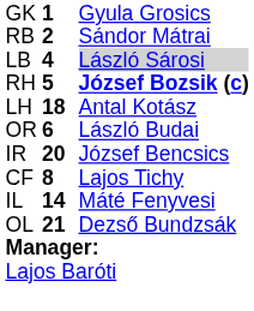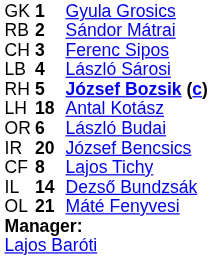 <table cellspacing="0" cellpadding="0" style="font-size:90%; margin:0.2em auto;">
 <tr>
 <th width="25"></th>
 <th width="25"></th>
 </tr>
 <tr>
 <td>GK</td>
 <td><strong>1</strong></td>
 <td><a href='#'>Gyula Grosics</a></td>
 </tr>
 <tr>
 <td>RB</td>
 <td><strong>2</strong></td>
 <td><a href='#'>Sándor Mátrai</a></td>
 </tr>
 <tr>
+<td>CH</td>
+<td><strong>3</strong></td>
+<td><a href='#'>Ferenc Sipos</a></td>
+<td></td>
+</tr>
+<tr>
 <td>LB</td>
 <td><strong>4</strong></td>
-<td style="background: lightgrey;"><a href='#'>László Sárosi</a></td>
+<td><a href='#'>László Sárosi</a></td>
 </tr>
 <tr>
 <td>RH</td>
 <td><strong>5</strong></td>
 <td><strong><a href='#'>József Bozsik</a> (<a href='#'>c</a>)</strong></td>
 </tr>
 <tr>
 <td>LH</td>
 <td><strong>18</strong></td>
 <td><a href='#'>Antal Kotász</a></td>
 </tr>
 <tr>
 <td>OR</td>
 <td><strong>6</strong></td>
 <td><a href='#'>László Budai</a></td>
 </tr>
 <tr>
 <td>IR</td>
 <td><strong>20</strong></td>
 <td><a href='#'>József Bencsics</a></td>
 </tr>
 <tr>
 <td>CF</td>
 <td><strong>8</strong></td>
 <td><a href='#'>Lajos Tichy</a></td>
 </tr>
 <tr>
 <td>IL</td>
 <td><strong>14</strong></td>
-<td><a href='#'>Máté Fenyvesi</a></td>
+<td><a href='#'>Dezső Bundzsák</a></td>
 </tr>
 <tr>
 <td>OL</td>
 <td><strong>21</strong></td>
-<td><a href='#'>Dezső Bundzsák</a></td>
+<td><a href='#'>Máté Fenyvesi</a></td>
 </tr>
 <tr>
 <td colspan=3><strong>Manager:</strong></td>
 </tr>
 <tr>
 <td colspan=4><a href='#'>Lajos Baróti</a></td>
 </tr>
 </table>
